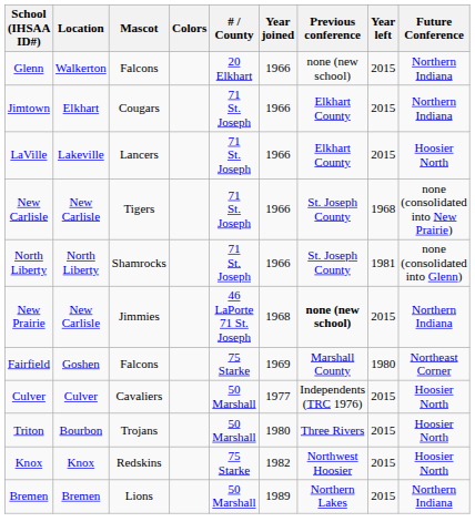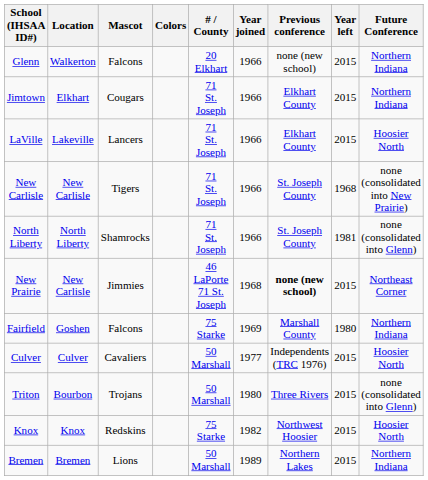 <table class="wikitable" style="text-align:center;">
 <tr>
 <th>School <br> (IHSAA ID#)</th>
 <th>Location</th>
 <th>Mascot</th>
 <th>Colors</th>
 <th># / County</th>
 <th>Year joined</th>
 <th>Previous conference</th>
 <th>Year left</th>
 <th>Future Conference</th>
 </tr>
 <tr>
 <td><a href='#'>Glenn</a></td>
 <td><a href='#'>Walkerton</a></td>
 <td>Falcons</td>
 <td>  </td>
 <td><a href='#'>20 <br> Elkhart</a></td>
 <td>1966</td>
 <td>none (new school)</td>
 <td>2015</td>
 <td><a href='#'>Northern Indiana</a></td>
 </tr>
 <tr>
 <td><a href='#'>Jimtown</a></td>
 <td><a href='#'>Elkhart</a></td>
 <td>Cougars</td>
 <td>  </td>
 <td><a href='#'>71 <br> St. Joseph</a></td>
 <td>1966</td>
 <td><a href='#'>Elkhart County</a></td>
 <td>2015</td>
 <td><a href='#'>Northern Indiana</a></td>
 </tr>
 <tr>
 <td><a href='#'>LaVille</a></td>
 <td><a href='#'>Lakeville</a></td>
 <td>Lancers</td>
 <td> </td>
 <td><a href='#'>71 <br> St. Joseph</a></td>
 <td>1966</td>
 <td><a href='#'>Elkhart County</a></td>
 <td>2015</td>
 <td><a href='#'>Hoosier North</a></td>
 </tr>
 <tr>
 <td><a href='#'>New Carlisle</a></td>
 <td><a href='#'>New Carlisle</a></td>
 <td>Tigers</td>
 <td>  </td>
 <td><a href='#'>71 <br>St. Joseph</a></td>
 <td>1966</td>
 <td><a href='#'>St. Joseph County</a></td>
 <td>1968</td>
 <td>none (consolidated <br> into <a href='#'>New Prairie</a>)</td>
 </tr>
 <tr>
 <td><a href='#'>North Liberty</a></td>
 <td><a href='#'>North Liberty</a></td>
 <td>Shamrocks</td>
 <td>  </td>
 <td><a href='#'>71 <br> St. Joseph</a></td>
 <td>1966</td>
 <td><a href='#'>St. Joseph County</a></td>
 <td>1981</td>
 <td>none (consolidated <br> into <a href='#'>Glenn</a>)</td>
 </tr>
 <tr>
 <td><a href='#'>New Prairie</a></td>
 <td><a href='#'>New Carlisle</a></td>
 <td>Jimmies</td>
 <td>  </td>
 <td><a href='#'>46 LaPorte</a><br><a href='#'>71 St. Joseph</a></td>
 <td>1968</td>
 <td><strong>none (new school)</strong></td>
 <td>2015</td>
-<td><a href='#'>Northern Indiana</a></td>
+<td><a href='#'>Northeast Corner</a></td>
 </tr>
 <tr>
 <td><a href='#'>Fairfield</a></td>
 <td><a href='#'>Goshen</a></td>
 <td>Falcons</td>
 <td>  </td>
 <td><a href='#'>75 <br> Starke</a></td>
 <td>1969</td>
 <td><a href='#'>Marshall County</a></td>
 <td>1980</td>
-<td><a href='#'>Northeast Corner</a></td>
+<td><a href='#'>Northern Indiana</a></td>
 </tr>
 <tr>
 <td><a href='#'>Culver</a></td>
 <td><a href='#'>Culver</a></td>
 <td>Cavaliers</td>
 <td>  </td>
 <td><a href='#'>50 <br> Marshall</a></td>
 <td>1977</td>
 <td>Independents<br>(<a href='#'>TRC</a> 1976)</td>
 <td>2015</td>
 <td><a href='#'>Hoosier North</a></td>
 </tr>
 <tr>
 <td><a href='#'>Triton</a></td>
 <td><a href='#'>Bourbon</a></td>
 <td>Trojans</td>
 <td>  </td>
 <td><a href='#'>50 <br> Marshall</a></td>
 <td>1980</td>
 <td><a href='#'>Three Rivers</a></td>
 <td>2015</td>
-<td><a href='#'>Hoosier North</a></td>
+<td>none (consolidated <br> into <a href='#'>Glenn</a>)</td>
 </tr>
 <tr>
 <td><a href='#'>Knox</a></td>
 <td><a href='#'>Knox</a></td>
 <td>Redskins</td>
 <td>  </td>
 <td><a href='#'>75 <br> Starke</a></td>
 <td>1982</td>
 <td><a href='#'>Northwest Hoosier</a></td>
 <td>2015</td>
 <td><a href='#'>Hoosier North</a></td>
 </tr>
 <tr>
 <td><a href='#'>Bremen</a></td>
 <td><a href='#'>Bremen</a></td>
 <td>Lions</td>
 <td> </td>
 <td><a href='#'>50 <br> Marshall</a></td>
 <td>1989</td>
 <td><a href='#'>Northern Lakes</a></td>
 <td>2015</td>
 <td><a href='#'>Northern Indiana</a></td>
 </tr>
 </table>
